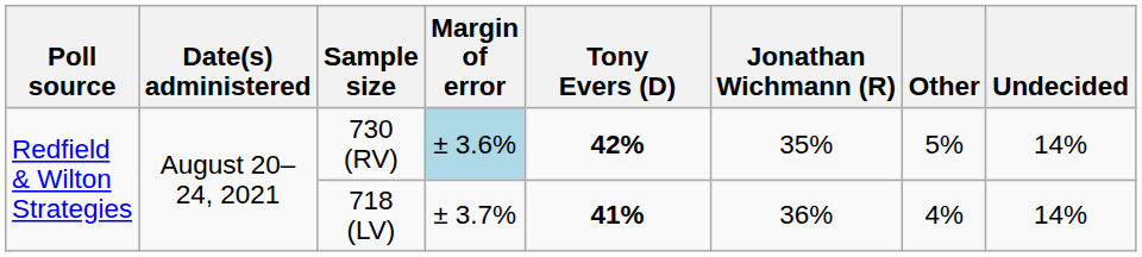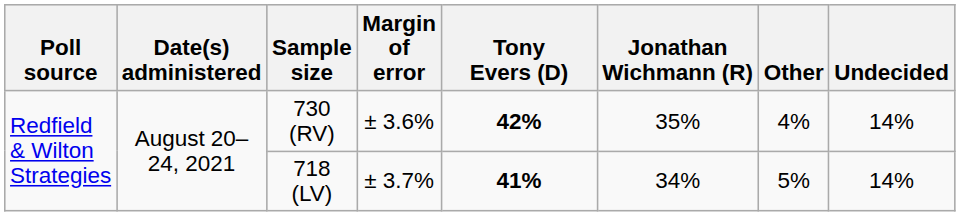 <table class="wikitable" style="font-size:90%;text-align:center;">
 <tr valign=bottom>
 <th>Poll source</th>
 <th>Date(s)<br>administered</th>
 <th>Sample<br>size</th>
 <th>Margin<br>of error</th>
 <th style="width:100px;">Tony<br>Evers (D)</th>
 <th style="width:100px;">Jonathan<br>Wichmann (R)</th>
 <th>Other</th>
 <th>Undecided</th>
 </tr>
 <tr>
 <td style="text-align:left;" rowspan="2"><a href='#'>Redfield & Wilton Strategies</a></td>
 <td rowspan="2">August 20–24, 2021</td>
 <td>730 (RV)</td>
-<td style="background: lightblue;">± 3.6%</td>
+<td>± 3.6%</td>
 <td><strong>42%</strong></td>
 <td>35%</td>
-<td>5%</td>
+<td>4%</td>
 <td>14%</td>
 </tr>
 <tr>
 <td>718 (LV)</td>
 <td>± 3.7%</td>
 <td><strong>41%</strong></td>
-<td>36%</td>
-<td>4%</td>
+<td>34%</td>
+<td>5%</td>
 <td>14%</td>
 </tr>
 </table>
